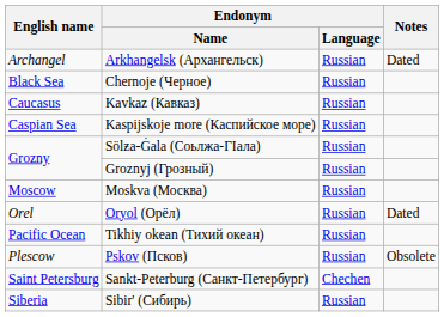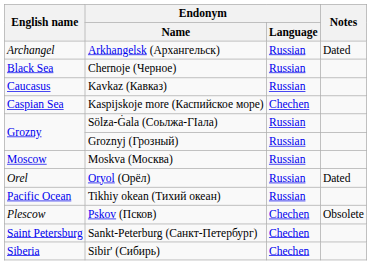 <table class="wikitable sortable mw-collapsible">
 <tr>
 <th rowspan="2">English name</th>
 <th colspan="2">Endonym</th>
 <th rowspan="2">Notes</th>
 </tr>
 <tr>
 <th>Name</th>
 <th>Language</th>
 </tr>
 <tr>
 <td><em>Archangel</em></td>
 <td><a href='#'>Arkhangelsk</a> (Архангельск)</td>
 <td><a href='#'>Russian</a></td>
 <td>Dated</td>
 </tr>
 <tr>
 <td><a href='#'>Black Sea</a></td>
 <td>Chernoje (Черное)</td>
 <td><a href='#'>Russian</a></td>
 <td></td>
 </tr>
 <tr>
 <td><a href='#'>Caucasus</a></td>
 <td>Kavkaz (Кавказ)</td>
 <td><a href='#'>Russian</a></td>
 <td></td>
 </tr>
 <tr>
 <td><a href='#'>Caspian Sea</a></td>
 <td>Kaspijskoje more (Каспийское море)</td>
-<td><a href='#'>Russian</a></td>
+<td><a href='#'>Chechen</a></td>
 <td></td>
 </tr>
 <tr>
 <td rowspan="2"><a href='#'>Grozny</a></td>
 <td>Sölƶa-Ġala (Соьлжа-ГӀала)</td>
 <td><a href='#'>Russian</a></td>
 <td></td>
 </tr>
 <tr>
 <td>Groznyj (Грозный)</td>
 <td><a href='#'>Russian</a></td>
 <td></td>
 </tr>
 <tr>
 <td><a href='#'>Moscow</a></td>
 <td>Moskva (Москва)</td>
 <td><a href='#'>Russian</a></td>
 <td></td>
 </tr>
 <tr>
 <td><em>Orel</em></td>
 <td><a href='#'>Oryol</a> (Орёл)</td>
 <td><a href='#'>Russian</a></td>
 <td>Dated</td>
 </tr>
 <tr>
 <td><a href='#'>Pacific Ocean</a></td>
 <td>Tikhiy okean (Тихий океан)</td>
 <td><a href='#'>Russian</a></td>
 <td></td>
 </tr>
 <tr>
 <td><em>Plescow</em></td>
 <td><a href='#'>Pskov</a> (Псков)</td>
-<td><a href='#'>Russian</a></td>
+<td><a href='#'>Chechen</a></td>
 <td>Obsolete</td>
 </tr>
 <tr>
 <td><a href='#'>Saint Petersburg</a></td>
 <td>Sankt-Peterburg (Санкт-Петербург)</td>
 <td><a href='#'>Chechen</a></td>
 <td></td>
 </tr>
 <tr>
 <td><a href='#'>Siberia</a></td>
 <td>Sibir' (Сибирь)</td>
-<td><a href='#'>Russian</a></td>
+<td><a href='#'>Chechen</a></td>
 <td></td>
 </tr>
 </table>
